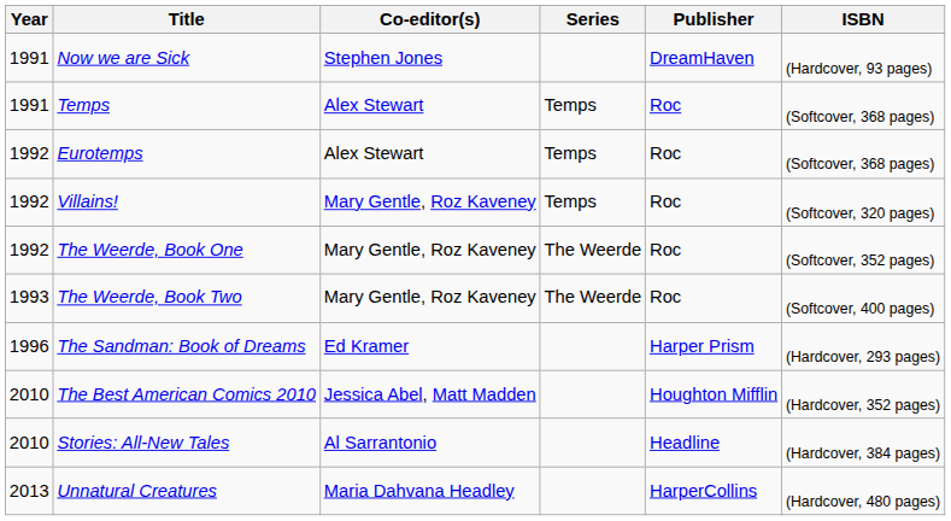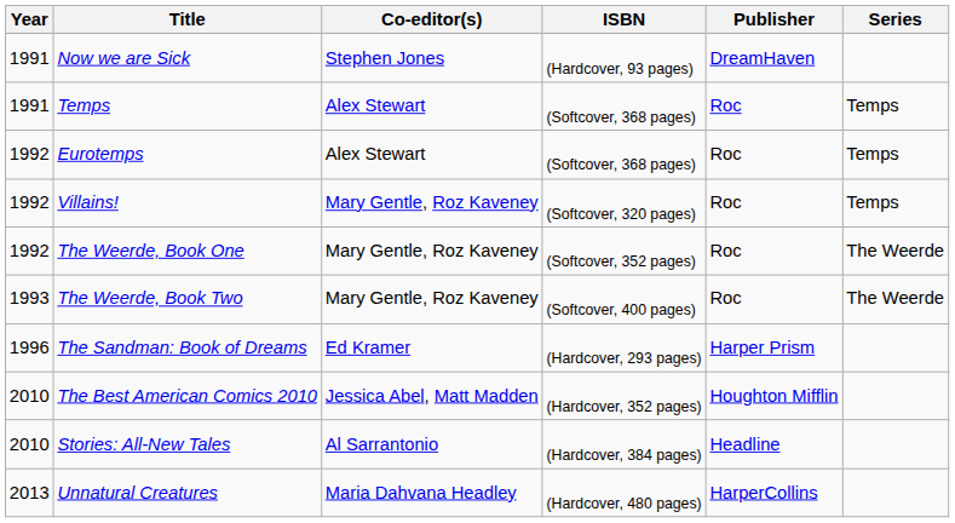 <table class="wikitable sortable">
 <tr>
 <th>Year</th>
 <th>Title</th>
 <th>Co-editor(s)</th>
+<th>ISBN</th>
+<th>Publisher</th>
 <th>Series</th>
-<th>Publisher</th>
-<th>ISBN</th>
 </tr>
 <tr>
 <td>1991</td>
 <td><em><a href='#'>Now we are Sick</a></em></td>
 <td><a href='#'>Stephen Jones</a></td>
+<td><br><small>(Hardcover, 93 pages)</small></td>
+<td><a href='#'>DreamHaven</a></td>
 <td></td>
-<td><a href='#'>DreamHaven</a></td>
-<td><br><small>(Hardcover, 93 pages)</small></td>
 </tr>
 <tr>
 <td>1991</td>
 <td><em><a href='#'>Temps</a></em></td>
 <td><a href='#'>Alex Stewart</a></td>
+<td><br><small>(Softcover, 368 pages)</small></td>
+<td><a href='#'>Roc</a></td>
 <td>Temps</td>
-<td><a href='#'>Roc</a></td>
-<td><br><small>(Softcover, 368 pages)</small></td>
 </tr>
 <tr>
 <td>1992</td>
 <td><em><a href='#'>Eurotemps</a></em></td>
 <td>Alex Stewart</td>
+<td><br><small>(Softcover, 368 pages)</small></td>
+<td>Roc</td>
 <td>Temps</td>
-<td>Roc</td>
-<td><br><small>(Softcover, 368 pages)</small></td>
 </tr>
 <tr>
 <td>1992</td>
 <td><em><a href='#'>Villains!</a></em></td>
 <td><a href='#'>Mary Gentle</a>, <a href='#'>Roz Kaveney</a></td>
+<td><br><small>(Softcover, 320 pages)</small></td>
+<td>Roc</td>
 <td>Temps</td>
-<td>Roc</td>
-<td><br><small>(Softcover, 320 pages)</small></td>
 </tr>
 <tr>
 <td>1992</td>
 <td><em><a href='#'>The Weerde, Book One</a></em></td>
 <td>Mary Gentle, Roz Kaveney</td>
+<td><br><small>(Softcover, 352 pages)</small></td>
+<td>Roc</td>
 <td>The Weerde</td>
-<td>Roc</td>
-<td><br><small>(Softcover, 352 pages)</small></td>
 </tr>
 <tr>
 <td>1993</td>
 <td><em><a href='#'>The Weerde, Book Two</a></em></td>
 <td>Mary Gentle, Roz Kaveney</td>
+<td><br><small>(Softcover, 400 pages)</small></td>
+<td>Roc</td>
 <td>The Weerde</td>
-<td>Roc</td>
-<td><br><small>(Softcover, 400 pages)</small></td>
 </tr>
 <tr>
 <td>1996</td>
 <td><em><a href='#'>The Sandman: Book of Dreams</a></em></td>
 <td><a href='#'>Ed Kramer</a></td>
+<td><br><small>(Hardcover, 293 pages)</small></td>
+<td><a href='#'>Harper Prism</a></td>
 <td></td>
-<td><a href='#'>Harper Prism</a></td>
-<td><br><small>(Hardcover, 293 pages)</small></td>
 </tr>
 <tr>
 <td>2010</td>
 <td><em><a href='#'>The Best American Comics 2010</a></em></td>
 <td><a href='#'>Jessica Abel</a>, <a href='#'>Matt Madden</a></td>
+<td><br><small>(Hardcover, 352 pages)</small></td>
+<td><a href='#'>Houghton Mifflin</a></td>
 <td></td>
-<td><a href='#'>Houghton Mifflin</a></td>
-<td><br><small>(Hardcover, 352 pages)</small></td>
 </tr>
 <tr>
 <td>2010</td>
 <td><em><a href='#'>Stories: All-New Tales</a></em></td>
 <td><a href='#'>Al Sarrantonio</a></td>
+<td><br><small>(Hardcover, 384 pages)</small></td>
+<td><a href='#'>Headline</a></td>
 <td></td>
-<td><a href='#'>Headline</a></td>
-<td><br><small>(Hardcover, 384 pages)</small></td>
 </tr>
 <tr>
 <td>2013</td>
 <td><em><a href='#'>Unnatural Creatures</a></em></td>
 <td><a href='#'>Maria Dahvana Headley</a></td>
+<td><br><small>(Hardcover, 480 pages)</small></td>
+<td><a href='#'>HarperCollins</a></td>
 <td></td>
-<td><a href='#'>HarperCollins</a></td>
-<td><br><small>(Hardcover, 480 pages)</small></td>
 </tr>
 </table>
